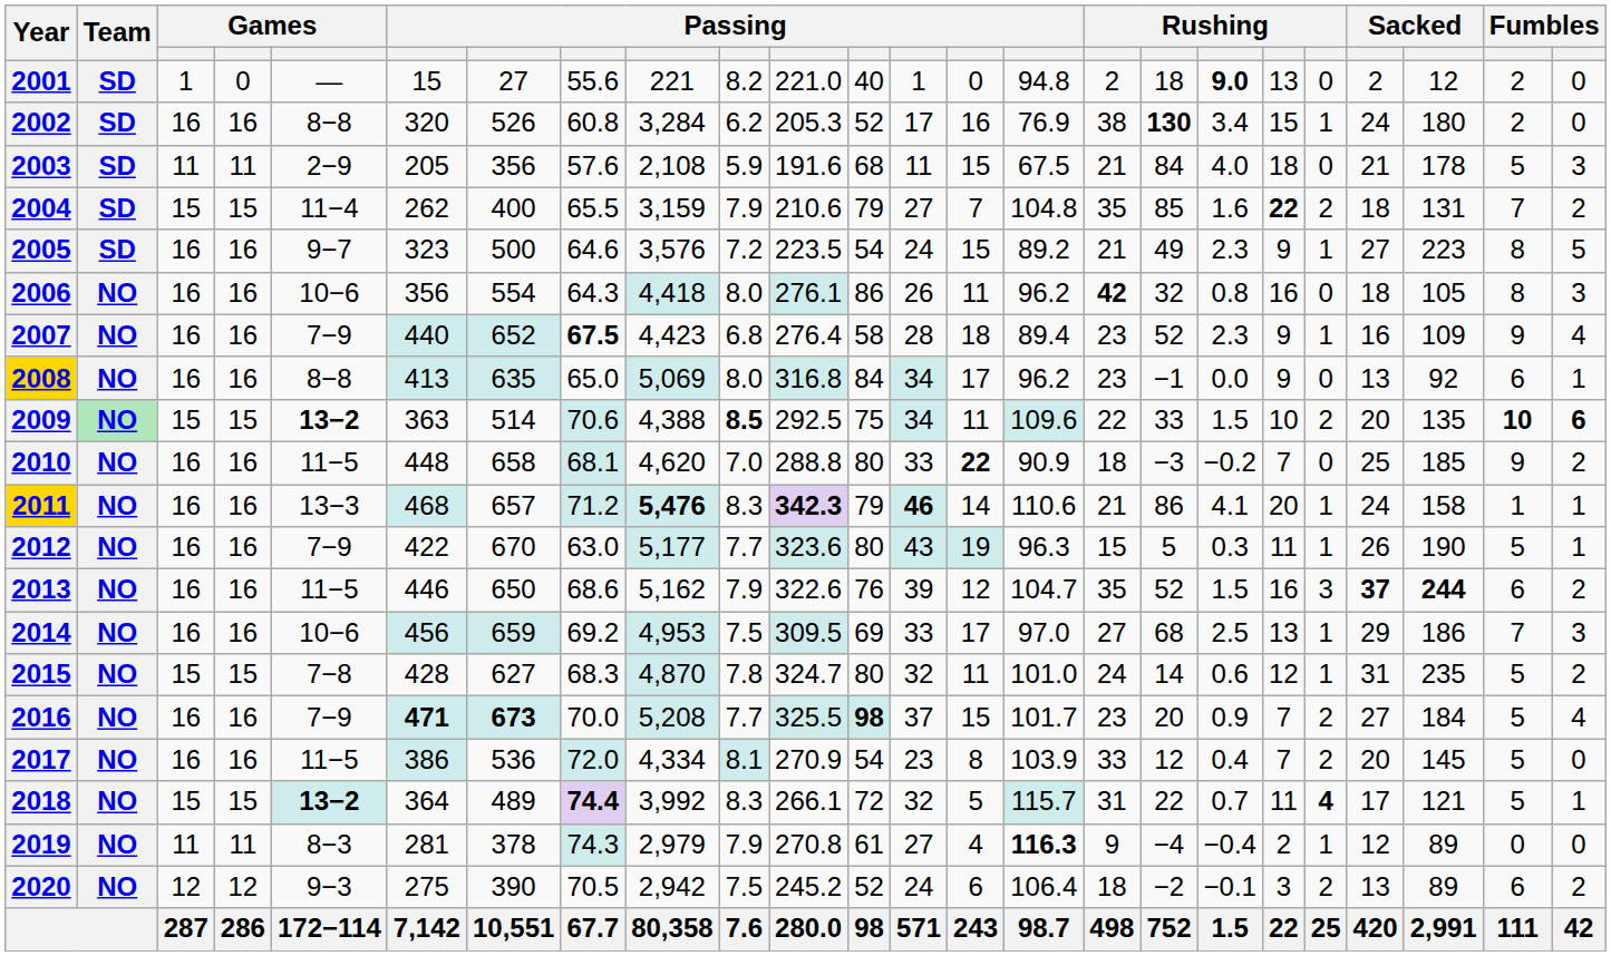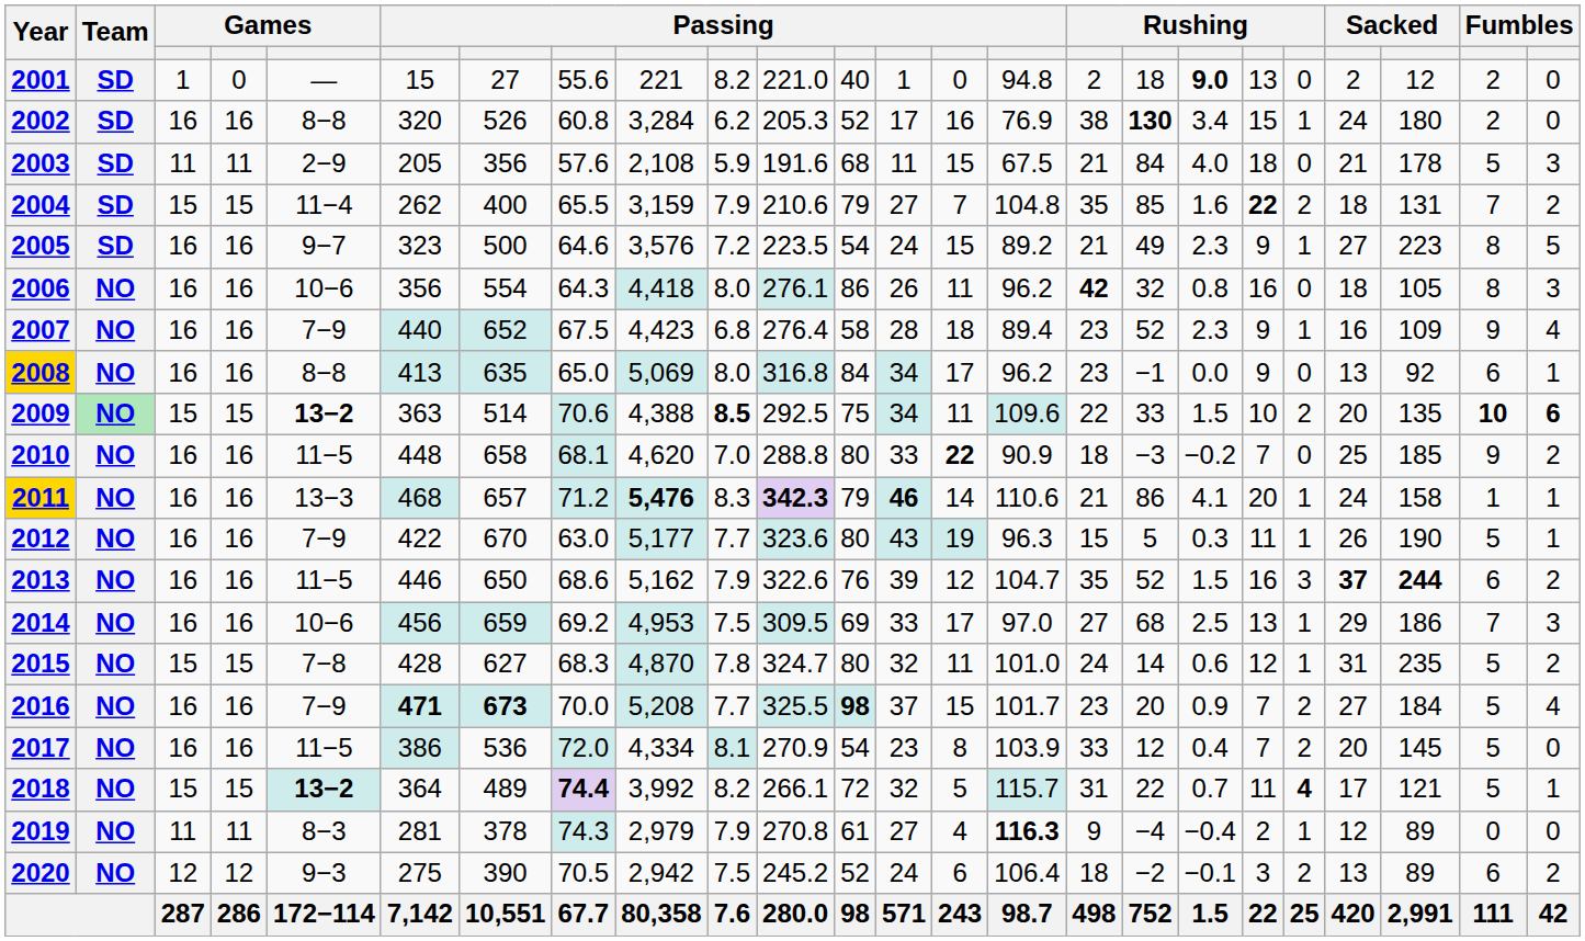 <table class="wikitable" style="text-align:center;">
 <tr>
 <th rowspan="2">Year</th>
 <th rowspan="2">Team</th>
 <th colspan="3">Games</th>
 <th colspan="10">Passing</th>
 <th colspan="5">Rushing</th>
 <th colspan="2">Sacked</th>
 <th colspan="2">Fumbles</th>
 </tr>
 <tr>
 <th></th>
 <th></th>
 <th></th>
 <th></th>
 <th></th>
 <th></th>
 <th></th>
 <th></th>
 <th></th>
 <th></th>
 <th></th>
 <th></th>
 <th></th>
 <th></th>
 <th></th>
 <th></th>
 <th></th>
 <th></th>
 <th></th>
 <th></th>
 <th></th>
 <th></th>
 </tr>
 <tr>
 <th><a href='#'>2001</a></th>
 <th><a href='#'>SD</a></th>
 <td>1</td>
 <td>0</td>
 <td>—</td>
 <td>15</td>
 <td>27</td>
 <td>55.6</td>
 <td>221</td>
 <td>8.2</td>
 <td>221.0</td>
 <td>40</td>
 <td>1</td>
 <td>0</td>
 <td>94.8</td>
 <td>2</td>
 <td>18</td>
 <td><strong>9.0</strong></td>
 <td>13</td>
 <td>0</td>
 <td>2</td>
 <td>12</td>
 <td>2</td>
 <td>0</td>
 </tr>
 <tr>
 <th><a href='#'>2002</a></th>
 <th><a href='#'>SD</a></th>
 <td>16</td>
 <td>16</td>
 <td>8−8</td>
 <td>320</td>
 <td>526</td>
 <td>60.8</td>
 <td>3,284</td>
 <td>6.2</td>
 <td>205.3</td>
 <td>52</td>
 <td>17</td>
 <td>16</td>
 <td>76.9</td>
 <td>38</td>
 <td><strong>130</strong></td>
 <td>3.4</td>
 <td>15</td>
 <td>1</td>
 <td>24</td>
 <td>180</td>
 <td>2</td>
 <td>0</td>
 </tr>
 <tr>
 <th><a href='#'>2003</a></th>
 <th><a href='#'>SD</a></th>
 <td>11</td>
 <td>11</td>
 <td>2−9</td>
 <td>205</td>
 <td>356</td>
 <td>57.6</td>
 <td>2,108</td>
 <td>5.9</td>
 <td>191.6</td>
 <td>68</td>
 <td>11</td>
 <td>15</td>
 <td>67.5</td>
 <td>21</td>
 <td>84</td>
 <td>4.0</td>
 <td>18</td>
 <td>0</td>
 <td>21</td>
 <td>178</td>
 <td>5</td>
 <td>3</td>
 </tr>
 <tr>
 <th><a href='#'>2004</a></th>
 <th><a href='#'>SD</a></th>
 <td>15</td>
 <td>15</td>
 <td>11−4</td>
 <td>262</td>
 <td>400</td>
 <td>65.5</td>
 <td>3,159</td>
 <td>7.9</td>
 <td>210.6</td>
 <td>79</td>
 <td>27</td>
 <td>7</td>
 <td>104.8</td>
 <td>35</td>
 <td>85</td>
 <td>1.6</td>
 <td><strong>22</strong></td>
 <td>2</td>
 <td>18</td>
 <td>131</td>
 <td>7</td>
 <td>2</td>
 </tr>
 <tr>
 <th><a href='#'>2005</a></th>
 <th><a href='#'>SD</a></th>
 <td>16</td>
 <td>16</td>
 <td>9−7</td>
 <td>323</td>
 <td>500</td>
 <td>64.6</td>
 <td>3,576</td>
 <td>7.2</td>
 <td>223.5</td>
 <td>54</td>
 <td>24</td>
 <td>15</td>
 <td>89.2</td>
 <td>21</td>
 <td>49</td>
 <td>2.3</td>
 <td>9</td>
 <td>1</td>
 <td>27</td>
 <td>223</td>
 <td>8</td>
 <td>5</td>
 </tr>
 <tr>
 <th><a href='#'>2006</a></th>
 <th><a href='#'>NO</a></th>
 <td>16</td>
 <td>16</td>
 <td>10−6</td>
 <td>356</td>
 <td>554</td>
 <td>64.3</td>
 <td style="background:#cfecec">4,418</td>
 <td>8.0</td>
 <td style="background:#cfecec;">276.1</td>
 <td>86</td>
 <td>26</td>
 <td>11</td>
 <td>96.2</td>
 <td><strong>42</strong></td>
 <td>32</td>
 <td>0.8</td>
 <td>16</td>
 <td>0</td>
 <td>18</td>
 <td>105</td>
 <td>8</td>
 <td>3</td>
 </tr>
 <tr>
 <th><a href='#'>2007</a></th>
 <th><a href='#'>NO</a></th>
 <td>16</td>
 <td>16</td>
 <td>7−9</td>
 <td style="background:#cfecec;">440</td>
 <td style="background:#cfecec;">652</td>
-<td><strong>67.5</strong></td>
+<td>67.5</td>
 <td>4,423</td>
 <td>6.8</td>
 <td>276.4</td>
 <td>58</td>
 <td>28</td>
 <td>18</td>
 <td>89.4</td>
 <td>23</td>
 <td>52</td>
 <td>2.3</td>
 <td>9</td>
 <td>1</td>
 <td>16</td>
 <td>109</td>
 <td>9</td>
 <td>4</td>
 </tr>
 <tr>
 <th style="background:#ffd700;"><a href='#'>2008</a></th>
 <th><a href='#'>NO</a></th>
 <td>16</td>
 <td>16</td>
 <td>8−8</td>
 <td style="background:#cfecec;">413</td>
 <td style="background:#cfecec;">635</td>
 <td>65.0</td>
 <td style="background:#cfecec;">5,069</td>
 <td>8.0</td>
 <td style="background:#cfecec;">316.8</td>
 <td>84</td>
 <td style="background:#cfecec;">34</td>
 <td>17</td>
 <td>96.2</td>
 <td>23</td>
 <td>−1</td>
 <td>0.0</td>
 <td>9</td>
 <td>0</td>
 <td>13</td>
 <td>92</td>
 <td>6</td>
 <td>1</td>
 </tr>
 <tr>
 <th><a href='#'>2009</a></th>
 <th style="background:#afe6ba;"><a href='#'>NO</a></th>
 <td>15</td>
 <td>15</td>
 <td><strong>13−2</strong></td>
 <td>363</td>
 <td>514</td>
 <td style="background:#cfecec;">70.6</td>
 <td>4,388</td>
 <td><strong>8.5</strong></td>
 <td>292.5</td>
 <td>75</td>
 <td style="background:#cfecec;">34</td>
 <td>11</td>
 <td style="background:#cfecec;">109.6</td>
 <td>22</td>
 <td>33</td>
 <td>1.5</td>
 <td>10</td>
 <td>2</td>
 <td>20</td>
 <td>135</td>
 <td><strong>10</strong></td>
 <td><strong>6</strong></td>
 </tr>
 <tr>
 <th><a href='#'>2010</a></th>
 <th><a href='#'>NO</a></th>
 <td>16</td>
 <td>16</td>
 <td>11−5</td>
 <td>448</td>
 <td>658</td>
 <td style="background:#cfecec;">68.1</td>
 <td>4,620</td>
 <td>7.0</td>
 <td>288.8</td>
 <td>80</td>
 <td>33</td>
 <td><strong>22</strong></td>
 <td>90.9</td>
 <td>18</td>
 <td>−3</td>
 <td>−0.2</td>
 <td>7</td>
 <td>0</td>
 <td>25</td>
 <td>185</td>
 <td>9</td>
 <td>2</td>
 </tr>
 <tr>
 <th style="background:#ffd700;"><a href='#'>2011</a></th>
 <th><a href='#'>NO</a></th>
 <td>16</td>
 <td>16</td>
 <td>13−3</td>
 <td style="background:#cfecec;">468</td>
 <td>657</td>
 <td style="background:#cfecec;">71.2</td>
 <td style="background:#cfecec;"><strong>5,476</strong></td>
 <td>8.3</td>
 <td style="background:#e0cef2;"><strong>342.3</strong></td>
 <td>79</td>
 <td style="background:#cfecec;"><strong>46</strong></td>
 <td>14</td>
 <td>110.6</td>
 <td>21</td>
 <td>86</td>
 <td>4.1</td>
 <td>20</td>
 <td>1</td>
 <td>24</td>
 <td>158</td>
 <td>1</td>
 <td>1</td>
 </tr>
 <tr>
 <th><a href='#'>2012</a></th>
 <th><a href='#'>NO</a></th>
 <td>16</td>
 <td>16</td>
 <td>7−9</td>
 <td>422</td>
 <td>670</td>
 <td>63.0</td>
 <td style="background:#cfecec;">5,177</td>
 <td>7.7</td>
 <td style="background:#cfecec;">323.6</td>
 <td>80</td>
 <td style="background:#cfecec;">43</td>
 <td style="background:#cfecec;">19</td>
 <td>96.3</td>
 <td>15</td>
 <td>5</td>
 <td>0.3</td>
 <td>11</td>
 <td>1</td>
 <td>26</td>
 <td>190</td>
 <td>5</td>
 <td>1</td>
 </tr>
 <tr>
 <th><a href='#'>2013</a></th>
 <th><a href='#'>NO</a></th>
 <td>16</td>
 <td>16</td>
 <td>11−5</td>
 <td>446</td>
 <td>650</td>
 <td>68.6</td>
 <td>5,162</td>
 <td>7.9</td>
 <td>322.6</td>
 <td>76</td>
 <td>39</td>
 <td>12</td>
 <td>104.7</td>
 <td>35</td>
 <td>52</td>
 <td>1.5</td>
 <td>16</td>
 <td>3</td>
 <td><strong>37</strong></td>
 <td><strong>244</strong></td>
 <td>6</td>
 <td>2</td>
 </tr>
 <tr>
 <th><a href='#'>2014</a></th>
 <th><a href='#'>NO</a></th>
 <td>16</td>
 <td>16</td>
 <td>10−6</td>
 <td style="background:#cfecec;">456</td>
 <td style="background:#cfecec;">659</td>
 <td>69.2</td>
 <td style="background:#cfecec;">4,953</td>
 <td>7.5</td>
 <td style="background:#cfecec;">309.5</td>
 <td>69</td>
 <td>33</td>
 <td>17</td>
 <td>97.0</td>
 <td>27</td>
 <td>68</td>
 <td>2.5</td>
 <td>13</td>
 <td>1</td>
 <td>29</td>
 <td>186</td>
 <td>7</td>
 <td>3</td>
 </tr>
 <tr>
 <th><a href='#'>2015</a></th>
 <th><a href='#'>NO</a></th>
 <td>15</td>
 <td>15</td>
 <td>7−8</td>
 <td>428</td>
 <td>627</td>
 <td>68.3</td>
 <td style="background:#cfecec;">4,870</td>
 <td>7.8</td>
 <td>324.7</td>
 <td>80</td>
 <td>32</td>
 <td>11</td>
 <td>101.0</td>
 <td>24</td>
 <td>14</td>
 <td>0.6</td>
 <td>12</td>
 <td>1</td>
 <td>31</td>
 <td>235</td>
 <td>5</td>
 <td>2</td>
 </tr>
 <tr>
 <th><a href='#'>2016</a></th>
 <th><a href='#'>NO</a></th>
 <td>16</td>
 <td>16</td>
 <td>7−9</td>
 <td style="background:#cfecec;"><strong>471</strong></td>
 <td style="background:#cfecec;"><strong>673</strong></td>
 <td>70.0</td>
 <td style="background:#cfecec;">5,208</td>
 <td>7.7</td>
 <td style="background:#cfecec;">325.5</td>
 <td style="background:#cfecec;"><strong>98</strong></td>
 <td>37</td>
 <td>15</td>
 <td>101.7</td>
 <td>23</td>
 <td>20</td>
 <td>0.9</td>
 <td>7</td>
 <td>2</td>
 <td>27</td>
 <td>184</td>
 <td>5</td>
 <td>4</td>
 </tr>
 <tr>
 <th><a href='#'>2017</a></th>
 <th><a href='#'>NO</a></th>
 <td>16</td>
 <td>16</td>
 <td>11−5</td>
 <td style="background:#cfecec;">386</td>
 <td>536</td>
 <td style="background:#cfecec;">72.0</td>
 <td>4,334</td>
 <td style="background:#cfecec;">8.1</td>
 <td>270.9</td>
 <td>54</td>
 <td>23</td>
 <td>8</td>
 <td>103.9</td>
 <td>33</td>
 <td>12</td>
 <td>0.4</td>
 <td>7</td>
 <td>2</td>
 <td>20</td>
 <td>145</td>
 <td>5</td>
 <td>0</td>
 </tr>
 <tr>
 <th><a href='#'>2018</a></th>
 <th><a href='#'>NO</a></th>
 <td>15</td>
 <td>15</td>
 <td style="background:#cfecec;"><strong>13−2</strong></td>
 <td>364</td>
 <td>489</td>
 <td style="background:#e0cef2;"><strong>74.4</strong></td>
 <td>3,992</td>
-<td>8.3</td>
+<td>8.2</td>
 <td>266.1</td>
 <td>72</td>
 <td>32</td>
 <td>5</td>
 <td style="background:#cfecec;">115.7</td>
 <td>31</td>
 <td>22</td>
 <td>0.7</td>
 <td>11</td>
 <td><strong>4</strong></td>
 <td>17</td>
 <td>121</td>
 <td>5</td>
 <td>1</td>
 </tr>
 <tr>
 <th><a href='#'>2019</a></th>
 <th><a href='#'>NO</a></th>
 <td>11</td>
 <td>11</td>
 <td>8−3</td>
 <td>281</td>
 <td>378</td>
 <td style="background:#cfecec;">74.3</td>
 <td>2,979</td>
 <td>7.9</td>
 <td>270.8</td>
 <td>61</td>
 <td>27</td>
 <td>4</td>
 <td><strong>116.3</strong></td>
 <td>9</td>
 <td>−4</td>
 <td>−0.4</td>
 <td>2</td>
 <td>1</td>
 <td>12</td>
 <td>89</td>
 <td>0</td>
 <td>0</td>
 </tr>
 <tr>
 <th><a href='#'>2020</a></th>
 <th><a href='#'>NO</a></th>
 <td>12</td>
 <td>12</td>
 <td>9−3</td>
 <td>275</td>
 <td>390</td>
 <td>70.5</td>
 <td>2,942</td>
 <td>7.5</td>
 <td>245.2</td>
 <td>52</td>
 <td>24</td>
 <td>6</td>
 <td>106.4</td>
 <td>18</td>
 <td>−2</td>
 <td>−0.1</td>
 <td>3</td>
 <td>2</td>
 <td>13</td>
 <td>89</td>
 <td>6</td>
 <td>2</td>
 </tr>
 <tr>
 <th colspan="2"></th>
 <th>287</th>
 <th>286</th>
 <th>172−114</th>
 <th>7,142</th>
 <th>10,551</th>
 <th>67.7</th>
 <th>80,358</th>
 <th>7.6</th>
 <th>280.0</th>
 <th>98</th>
 <th>571</th>
 <th>243</th>
 <th>98.7</th>
 <th>498</th>
 <th>752</th>
 <th>1.5</th>
 <th>22</th>
 <th>25</th>
 <th>420</th>
 <th>2,991</th>
 <th>111</th>
 <th>42</th>
 </tr>
 </table>
